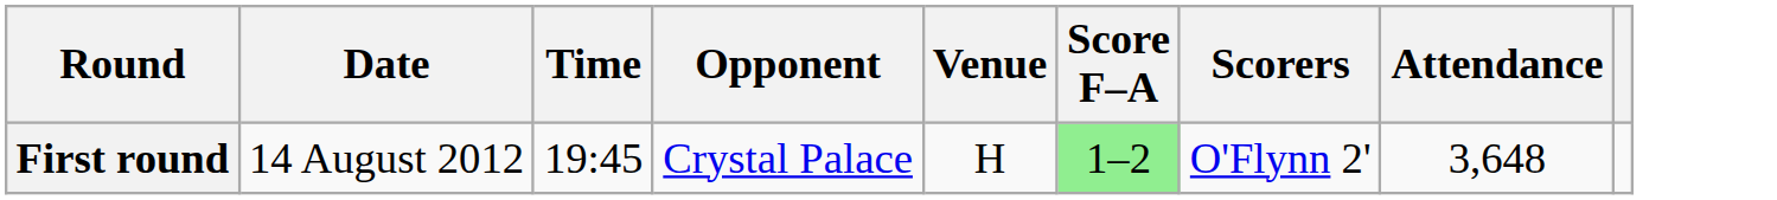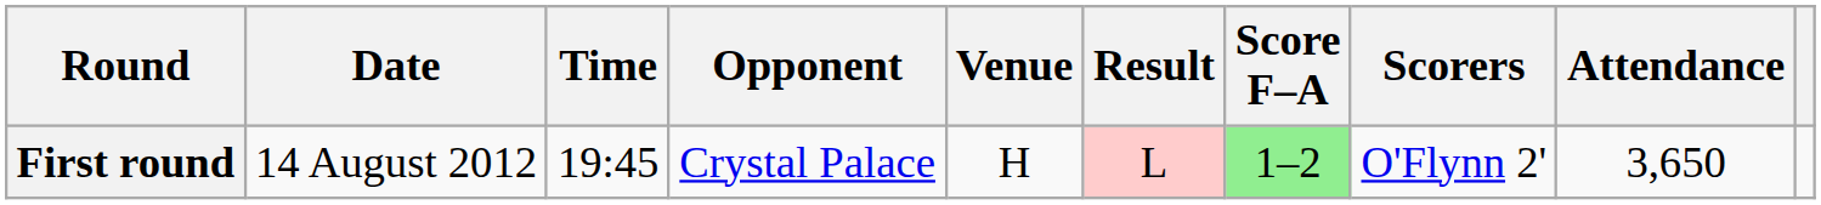 <table class="wikitable plainrowheaders" style="text-align:center">
 <tr>
 <th scope="col">Round</th>
 <th scope="col">Date</th>
 <th scope="col">Time</th>
 <th scope="col">Opponent</th>
 <th scope="col">Venue</th>
+<th scope="col">Result</th>
 <th scope="col">Score<br>F–A</th>
 <th scope="col">Scorers</th>
 <th scope="col">Attendance</th>
 <th scope="col"></th>
 </tr>
 <tr>
 <th scope=row>First round</th>
 <td>14 August 2012</td>
 <td>19:45</td>
 <td><a href='#'>Crystal Palace</a></td>
 <td>H</td>
+<td bgcolor=#FFCCCC>L</td>
 <td style="background: lightgreen;">1–2</td>
 <td><a href='#'>O'Flynn</a> 2'</td>
-<td>3,648</td>
+<td>3,650</td>
 <td></td>
 </tr>
 </table>
